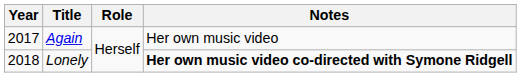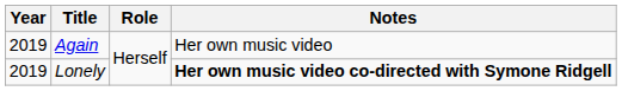 <table class="wikitable sortable">
 <tr>
 <th>Year</th>
 <th>Title</th>
 <th>Role</th>
 <th class="unsortable">Notes</th>
 </tr>
 <tr>
-<td>2017</td>
+<td>2019</td>
 <td><em><a href='#'>Again</a></em></td>
 <td rowspan=2>Herself</td>
 <td>Her own music video</td>
 </tr>
 <tr>
-<td>2018</td>
+<td>2019</td>
 <td><em>Lonely</em></td>
 <td><strong>Her own music video co-directed with Symone Ridgell</strong></td>
 </tr>
 </table>
